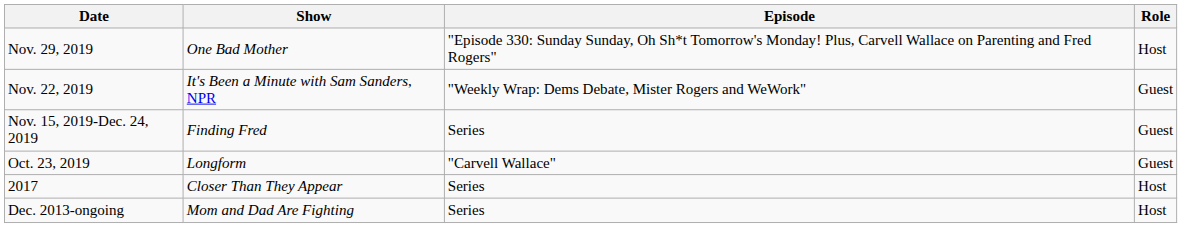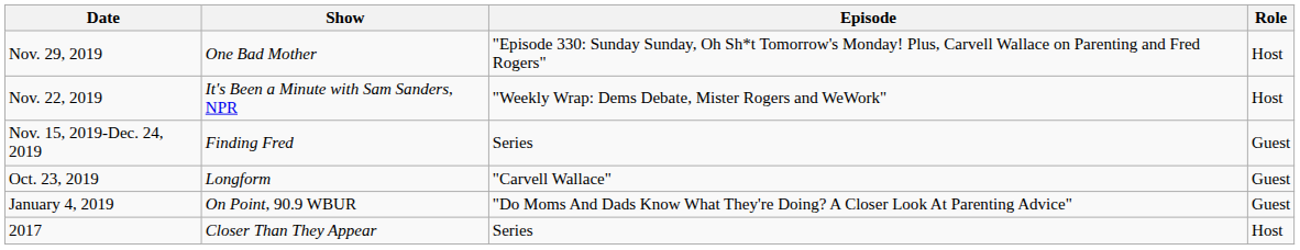 <table class="wikitable">
 <tr>
 <th>Date</th>
 <th>Show</th>
 <th>Episode</th>
 <th>Role</th>
 </tr>
 <tr>
 <td>Nov. 29, 2019</td>
 <td><em>One Bad Mother</em></td>
 <td>"Episode 330: Sunday Sunday, Oh Sh*t Tomorrow's Monday! Plus, Carvell Wallace on Parenting and Fred Rogers"</td>
 <td>Host</td>
 </tr>
 <tr>
 <td>Nov. 22, 2019</td>
 <td><em>It's Been a Minute with Sam Sanders</em>, <a href='#'>NPR</a></td>
 <td>"Weekly Wrap: Dems Debate, Mister Rogers and WeWork"</td>
-<td>Guest</td>
+<td>Host</td>
 </tr>
 <tr>
 <td>Nov. 15, 2019-Dec. 24, 2019</td>
 <td><em>Finding Fred</em></td>
 <td>Series</td>
 <td>Guest</td>
 </tr>
 <tr>
 <td>Oct. 23, 2019</td>
 <td><em>Longform</em></td>
 <td>"Carvell Wallace"</td>
 <td>Guest</td>
 </tr>
 <tr>
+<td>January 4, 2019</td>
+<td><em>On Point</em>, 90.9 WBUR</td>
+<td>"Do Moms And Dads Know What They're Doing? A Closer Look At Parenting Advice"</td>
+<td>Guest</td>
+</tr>
+<tr>
 <td>2017</td>
 <td><em>Closer Than They Appear</em></td>
 <td>Series</td>
 <td>Host</td>
 </tr>
-<tr>
-<td>Dec. 2013-ongoing</td>
-<td><em>Mom and Dad Are Fighting</em></td>
-<td>Series</td>
-<td>Host</td>
-</tr>
 </table>
